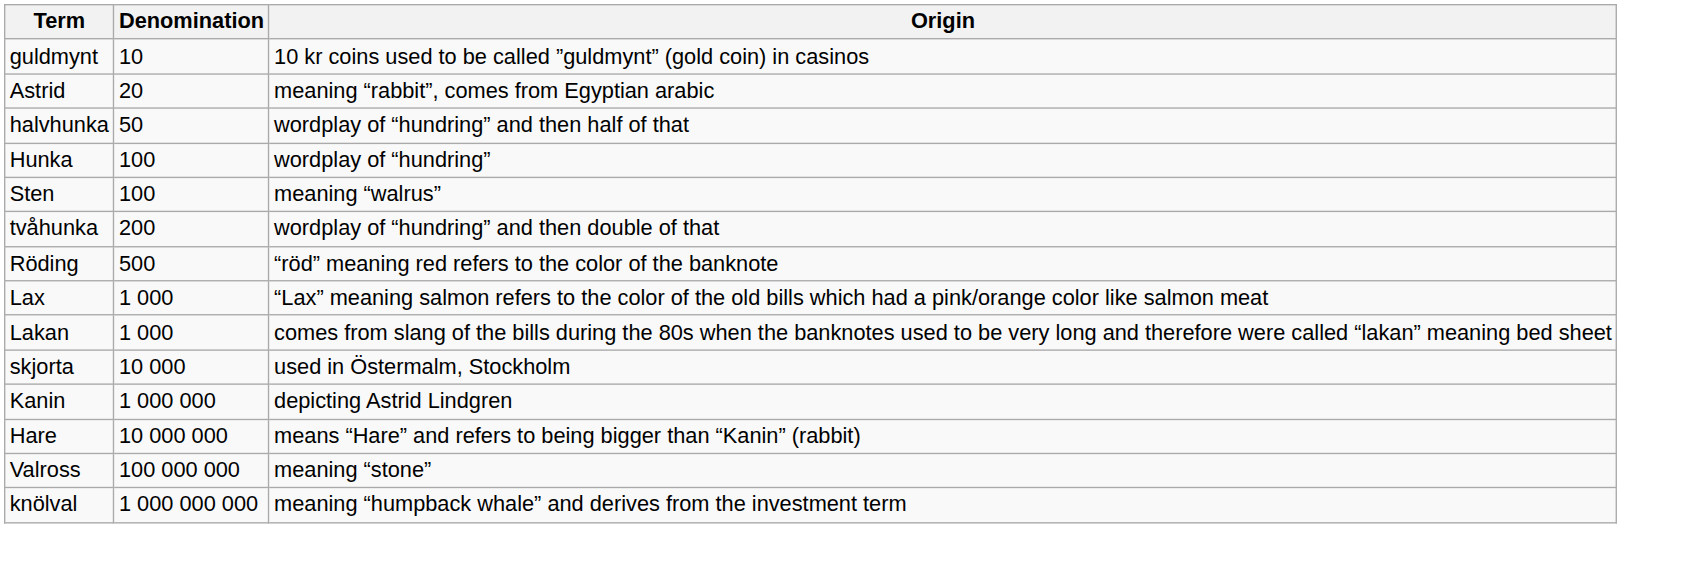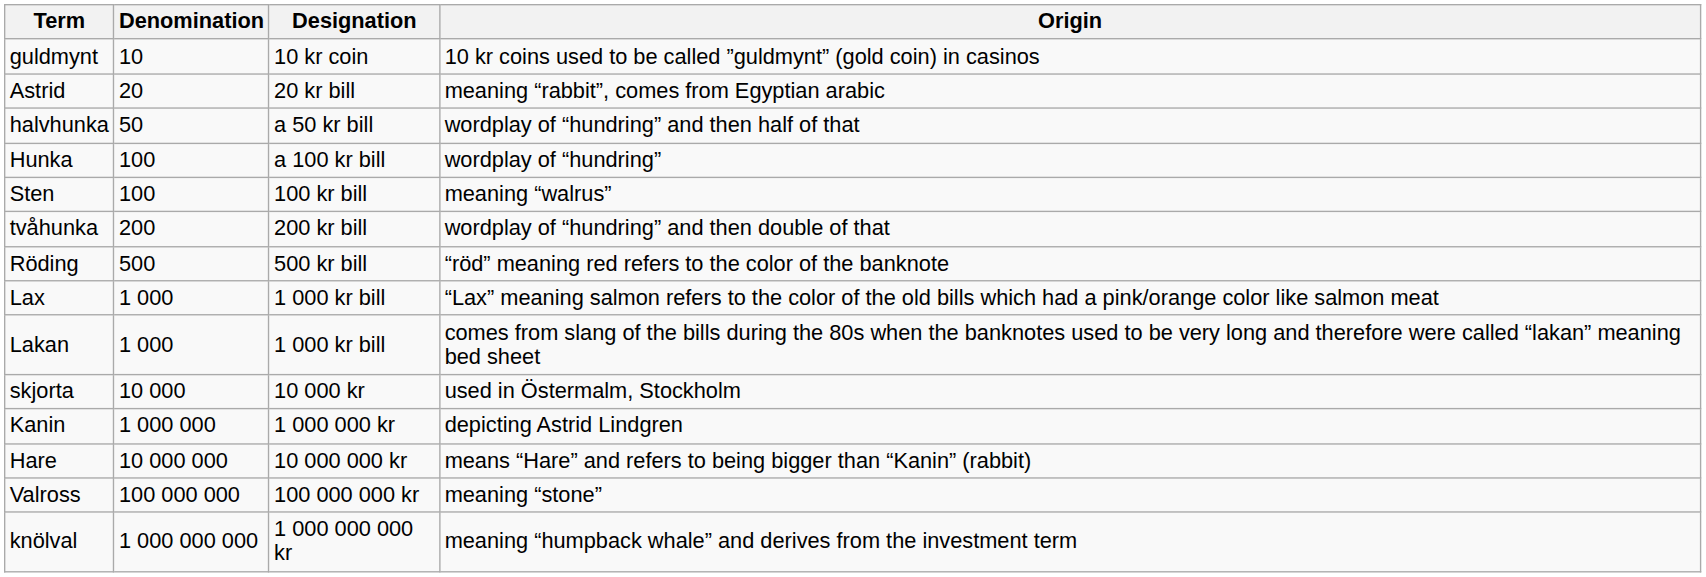 <table class="wikitable">
 <tr>
 <th>Term</th>
 <th>Denomination</th>
+<th>Designation</th>
 <th>Origin</th>
 </tr>
 <tr>
 <td>guldmynt</td>
 <td>10</td>
+<td>10 kr coin</td>
 <td>10 kr coins used to be called ”guldmynt” (gold coin) in casinos</td>
 </tr>
 <tr>
 <td>Astrid</td>
 <td>20</td>
+<td>20 kr bill</td>
 <td>meaning “rabbit”, comes from Egyptian arabic</td>
 </tr>
 <tr>
 <td>halvhunka</td>
 <td>50</td>
+<td>a 50 kr bill</td>
 <td>wordplay of “hundring” and then half of that</td>
 </tr>
 <tr>
 <td>Hunka</td>
 <td>100</td>
+<td>a 100 kr bill</td>
 <td>wordplay of “hundring”</td>
 </tr>
 <tr>
 <td>Sten</td>
 <td>100</td>
+<td>100 kr bill</td>
 <td>meaning “walrus”</td>
 </tr>
 <tr>
 <td>tvåhunka</td>
 <td>200</td>
+<td>200 kr bill</td>
 <td>wordplay of “hundring” and then double of that</td>
 </tr>
 <tr>
 <td>Röding</td>
 <td>500</td>
+<td>500 kr bill</td>
 <td>“röd” meaning red refers to the color of the banknote</td>
 </tr>
 <tr>
 <td>Lax</td>
 <td>1 000</td>
+<td>1 000 kr bill</td>
 <td>“Lax” meaning salmon refers to the color of the old bills which had a pink/orange color like salmon meat</td>
 </tr>
 <tr>
 <td>Lakan</td>
 <td>1 000</td>
+<td>1 000 kr bill</td>
 <td>comes from slang of the bills during the 80s when the banknotes used to be very long and therefore were called “lakan” meaning bed sheet</td>
 </tr>
 <tr>
 <td>skjorta</td>
 <td>10 000</td>
+<td>10 000 kr</td>
 <td>used in Östermalm, Stockholm</td>
 </tr>
 <tr>
 <td>Kanin</td>
 <td>1 000 000</td>
+<td>1 000 000 kr</td>
 <td>depicting Astrid Lindgren</td>
 </tr>
 <tr>
 <td>Hare</td>
 <td>10 000 000</td>
+<td>10 000 000 kr</td>
 <td>means “Hare” and refers to being bigger than “Kanin” (rabbit)</td>
 </tr>
 <tr>
 <td>Valross</td>
 <td>100 000 000</td>
+<td>100 000 000 kr</td>
 <td>meaning “stone”</td>
 </tr>
 <tr>
 <td>knölval</td>
 <td>1 000 000 000</td>
+<td>1 000 000 000 kr</td>
 <td>meaning “humpback whale” and derives from the investment term</td>
 </tr>
 </table>
